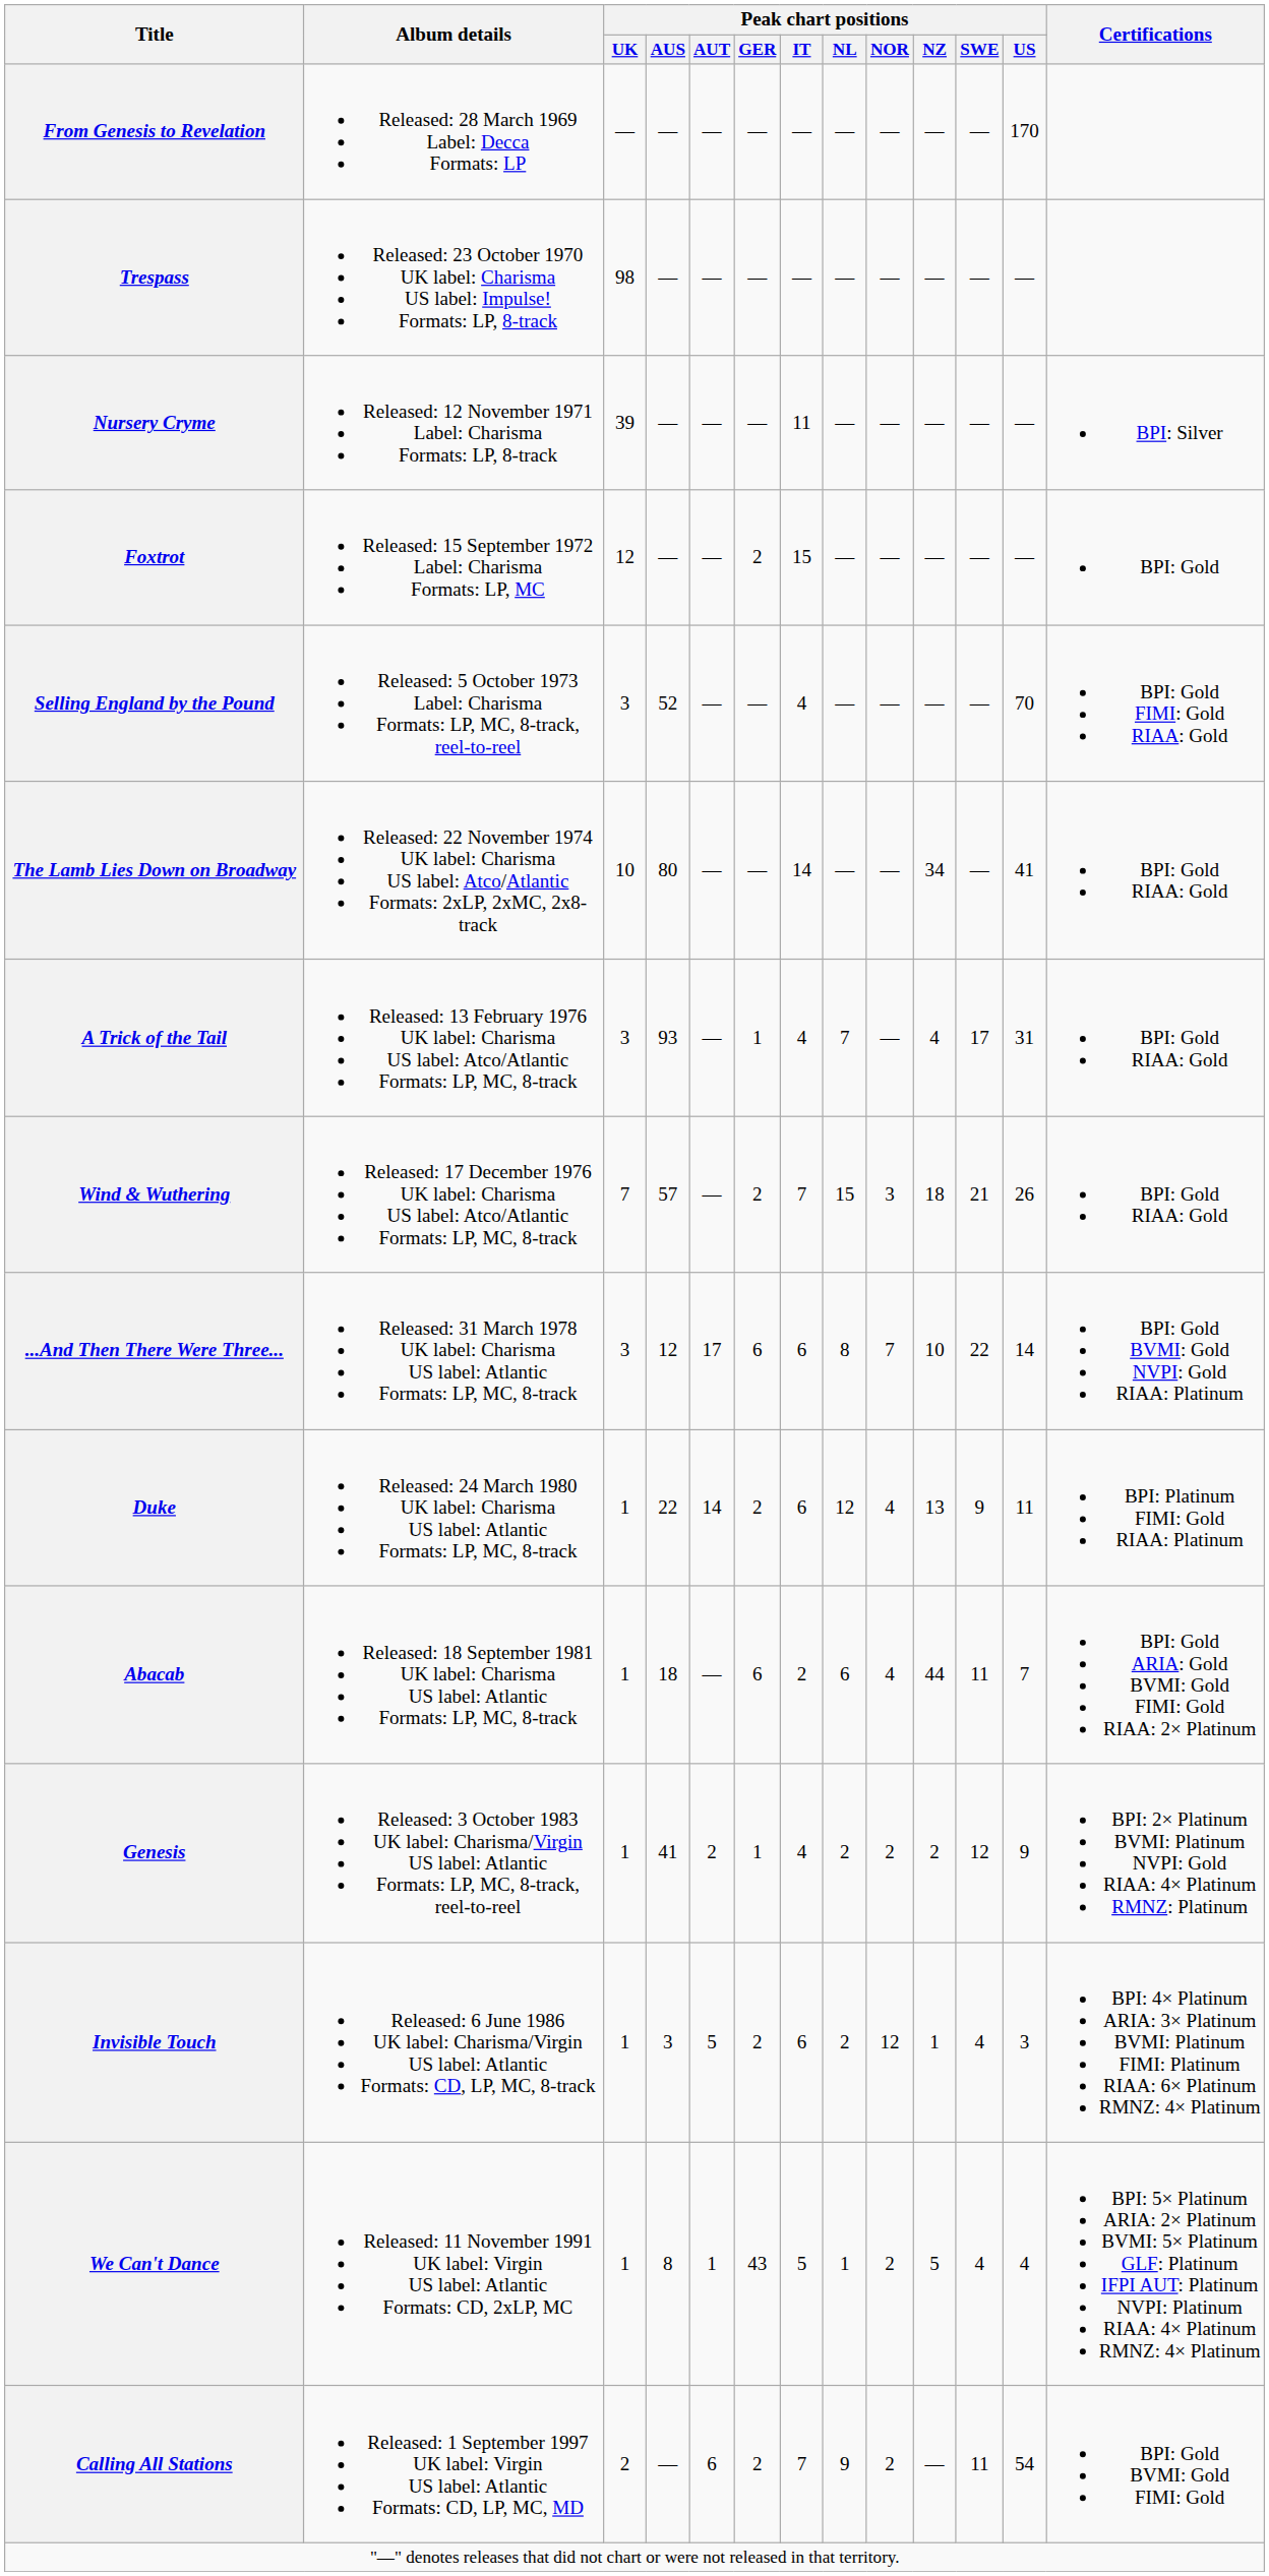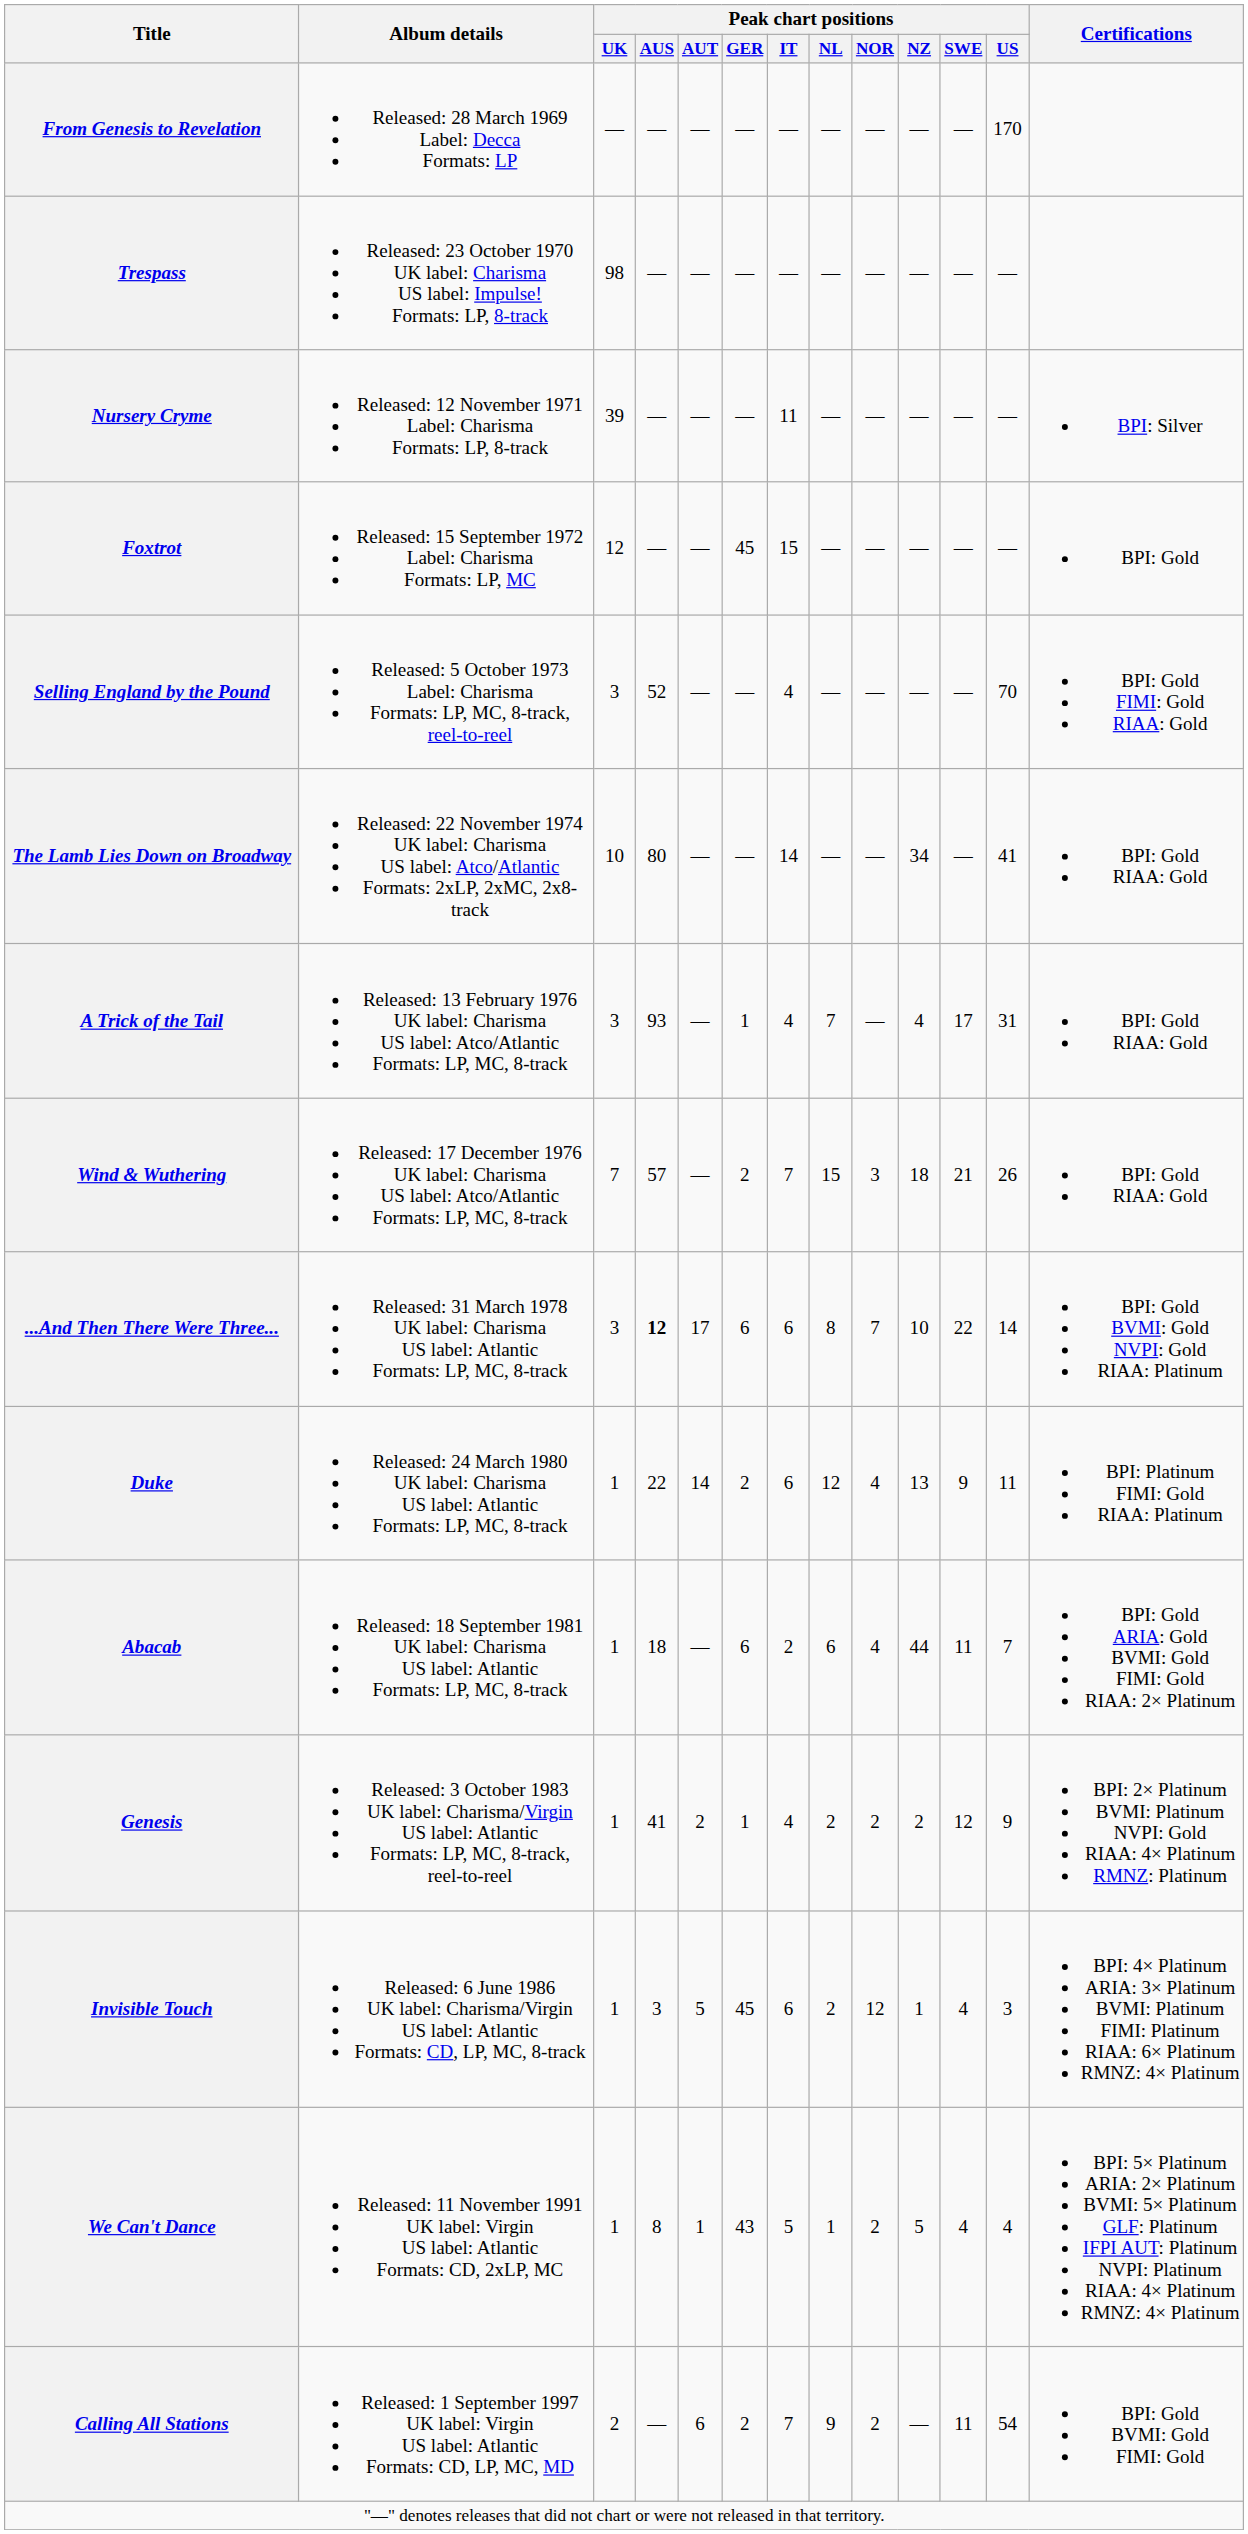 <table class="wikitable plainrowheaders" style="text-align:center;">
 <tr>
 <th rowspan="2" scope="col" style="width:15em;">Title</th>
 <th rowspan="2" scope="col" style="width:15em;">Album details</th>
 <th colspan="10">Peak chart positions</th>
 <th rowspan="2"><a href='#'>Certifications</a></th>
 </tr>
 <tr>
 <th scope="col" style="width:2em;font-size:90%;"><a href='#'>UK</a><br></th>
 <th scope="col" style="width:2em;font-size:90%;"><a href='#'>AUS</a><br></th>
 <th scope="col" style="width:2em;font-size:90%;"><a href='#'>AUT</a><br></th>
 <th scope="col" style="width:2em;font-size:90%;"><a href='#'>GER</a><br></th>
 <th scope="col" style="width:2em;font-size:90%;"><a href='#'>IT</a><br></th>
 <th scope="col" style="width:2em;font-size:90%;"><a href='#'>NL</a><br></th>
 <th scope="col" style="width:2em;font-size:90%;"><a href='#'>NOR</a><br></th>
 <th scope="col" style="width:2em;font-size:90%;"><a href='#'>NZ</a><br></th>
 <th scope="col" style="width:2em;font-size:90%;"><a href='#'>SWE</a><br></th>
 <th scope="col" style="width:2em;font-size:90%;"><a href='#'>US</a><br></th>
 </tr>
 <tr>
 <th scope="row"><em><a href='#'>From Genesis to Revelation</a></em></th>
 <td><br><ul><li>Released: 28 March 1969</li><li>Label: <a href='#'>Decca</a></li><li>Formats: <a href='#'>LP</a></li></ul></td>
 <td>—</td>
 <td>—</td>
 <td>—</td>
 <td>—</td>
 <td>—</td>
 <td>—</td>
 <td>—</td>
 <td>—</td>
 <td>—</td>
 <td>170</td>
 <td></td>
 </tr>
 <tr>
 <th scope="row"><em><a href='#'>Trespass</a></em></th>
 <td><br><ul><li>Released: 23 October 1970</li><li>UK label: <a href='#'>Charisma</a></li><li>US label: <a href='#'>Impulse!</a></li><li>Formats: LP, <a href='#'>8-track</a></li></ul></td>
 <td>98</td>
 <td>—</td>
 <td>—</td>
 <td>—</td>
 <td>—</td>
 <td>—</td>
 <td>—</td>
 <td>—</td>
 <td>—</td>
 <td>—</td>
 <td></td>
 </tr>
 <tr>
 <th scope="row"><em><a href='#'>Nursery Cryme</a></em></th>
 <td><br><ul><li>Released: 12 November 1971</li><li>Label: Charisma</li><li>Formats: LP, 8-track</li></ul></td>
 <td>39</td>
 <td>—</td>
 <td>—</td>
 <td>—</td>
 <td>11</td>
 <td>—</td>
 <td>—</td>
 <td>—</td>
 <td>—</td>
 <td>—</td>
 <td><br><ul><li><a href='#'>BPI</a>: Silver</li></ul></td>
 </tr>
 <tr>
 <th scope="row"><em><a href='#'>Foxtrot</a></em></th>
 <td><br><ul><li>Released: 15 September 1972</li><li>Label: Charisma</li><li>Formats: LP, <a href='#'>MC</a></li></ul></td>
 <td>12</td>
 <td>—</td>
 <td>—</td>
-<td>2</td>
+<td>45</td>
 <td>15</td>
 <td>—</td>
 <td>—</td>
 <td>—</td>
 <td>—</td>
 <td>—</td>
 <td><br><ul><li>BPI: Gold</li></ul></td>
 </tr>
 <tr>
 <th scope="row"><em><a href='#'>Selling England by the Pound</a></em></th>
 <td><br><ul><li>Released: 5 October 1973</li><li>Label: Charisma</li><li>Formats: LP, MC, 8-track, <a href='#'>reel-to-reel</a></li></ul></td>
 <td>3</td>
 <td>52</td>
 <td>—</td>
 <td>—</td>
 <td>4</td>
 <td>—</td>
 <td>—</td>
 <td>—</td>
 <td>—</td>
 <td>70</td>
 <td><br><ul><li>BPI: Gold</li><li><a href='#'>FIMI</a>: Gold</li><li><a href='#'>RIAA</a>: Gold</li></ul></td>
 </tr>
 <tr>
 <th scope="row"><em><a href='#'>The Lamb Lies Down on Broadway</a></em></th>
 <td><br><ul><li>Released: 22 November 1974</li><li>UK label: Charisma</li><li>US label: <a href='#'>Atco</a>/<a href='#'>Atlantic</a></li><li>Formats: 2xLP, 2xMC, 2x8-track</li></ul></td>
 <td>10</td>
 <td>80</td>
 <td>—</td>
 <td>—</td>
 <td>14</td>
 <td>—</td>
 <td>—</td>
 <td>34</td>
 <td>—</td>
 <td>41</td>
 <td><br><ul><li>BPI: Gold</li><li>RIAA: Gold</li></ul></td>
 </tr>
 <tr>
 <th scope="row"><em><a href='#'>A Trick of the Tail</a></em></th>
 <td><br><ul><li>Released: 13 February 1976</li><li>UK label: Charisma</li><li>US label: Atco/Atlantic</li><li>Formats: LP, MC, 8-track</li></ul></td>
 <td>3</td>
 <td>93</td>
 <td>—</td>
 <td>1</td>
 <td>4</td>
 <td>7</td>
 <td>—</td>
 <td>4</td>
 <td>17</td>
 <td>31</td>
 <td><br><ul><li>BPI: Gold</li><li>RIAA: Gold</li></ul></td>
 </tr>
 <tr>
 <th scope="row"><em><a href='#'>Wind & Wuthering</a></em></th>
 <td><br><ul><li>Released: 17 December 1976</li><li>UK label: Charisma</li><li>US label: Atco/Atlantic</li><li>Formats: LP, MC, 8-track</li></ul></td>
 <td>7</td>
 <td>57</td>
 <td>—</td>
 <td>2</td>
 <td>7</td>
 <td>15</td>
 <td>3</td>
 <td>18</td>
 <td>21</td>
 <td>26</td>
 <td><br><ul><li>BPI: Gold</li><li>RIAA: Gold</li></ul></td>
 </tr>
 <tr>
 <th scope="row"><em><a href='#'>...And Then There Were Three...</a></em></th>
 <td><br><ul><li>Released: 31 March 1978</li><li>UK label: Charisma</li><li>US label: Atlantic</li><li>Formats: LP, MC, 8-track</li></ul></td>
 <td>3</td>
-<td>12</td>
+<td><strong>12</strong></td>
 <td>17</td>
 <td>6</td>
 <td>6</td>
 <td>8</td>
 <td>7</td>
 <td>10</td>
 <td>22</td>
 <td>14</td>
 <td><br><ul><li>BPI: Gold</li><li><a href='#'>BVMI</a>: Gold</li><li><a href='#'>NVPI</a>: Gold</li><li>RIAA: Platinum</li></ul></td>
 </tr>
 <tr>
 <th scope="row"><em><a href='#'>Duke</a></em></th>
 <td><br><ul><li>Released: 24 March 1980</li><li>UK label: Charisma</li><li>US label: Atlantic</li><li>Formats: LP, MC, 8-track</li></ul></td>
 <td>1</td>
 <td>22</td>
 <td>14</td>
 <td>2</td>
 <td>6</td>
 <td>12</td>
 <td>4</td>
 <td>13</td>
 <td>9</td>
 <td>11</td>
 <td><br><ul><li>BPI: Platinum</li><li>FIMI: Gold</li><li>RIAA: Platinum</li></ul></td>
 </tr>
 <tr>
 <th scope="row"><em><a href='#'>Abacab</a></em></th>
 <td><br><ul><li>Released: 18 September 1981</li><li>UK label: Charisma</li><li>US label: Atlantic</li><li>Formats: LP, MC, 8-track</li></ul></td>
 <td>1</td>
 <td>18</td>
 <td>—</td>
 <td>6</td>
 <td>2</td>
 <td>6</td>
 <td>4</td>
 <td>44</td>
 <td>11</td>
 <td>7</td>
 <td><br><ul><li>BPI: Gold</li><li><a href='#'>ARIA</a>: Gold</li><li>BVMI: Gold</li><li>FIMI: Gold</li><li>RIAA: 2× Platinum</li></ul></td>
 </tr>
 <tr>
 <th scope="row"><em><a href='#'>Genesis</a></em></th>
 <td><br><ul><li>Released: 3 October 1983</li><li>UK label: Charisma/<a href='#'>Virgin</a></li><li>US label: Atlantic</li><li>Formats: LP, MC, 8-track, reel-to-reel</li></ul></td>
 <td>1</td>
 <td>41</td>
 <td>2</td>
 <td>1</td>
 <td>4</td>
 <td>2</td>
 <td>2</td>
 <td>2</td>
 <td>12</td>
 <td>9</td>
 <td><br><ul><li>BPI: 2× Platinum</li><li>BVMI: Platinum</li><li>NVPI: Gold</li><li>RIAA: 4× Platinum</li><li><a href='#'>RMNZ</a>: Platinum</li></ul></td>
 </tr>
 <tr>
 <th scope="row"><em><a href='#'>Invisible Touch</a></em></th>
 <td><br><ul><li>Released: 6 June 1986</li><li>UK label: Charisma/Virgin</li><li>US label: Atlantic</li><li>Formats: <a href='#'>CD</a>, LP, MC, 8-track</li></ul></td>
 <td>1</td>
 <td>3</td>
 <td>5</td>
-<td>2</td>
+<td>45</td>
 <td>6</td>
 <td>2</td>
 <td>12</td>
 <td>1</td>
 <td>4</td>
 <td>3</td>
 <td><br><ul><li>BPI: 4× Platinum</li><li>ARIA: 3× Platinum</li><li>BVMI: Platinum</li><li>FIMI: Platinum</li><li>RIAA: 6× Platinum</li><li>RMNZ: 4× Platinum</li></ul></td>
 </tr>
 <tr>
 <th scope="row"><em><a href='#'>We Can't Dance</a></em></th>
 <td><br><ul><li>Released: 11 November 1991</li><li>UK label: Virgin</li><li>US label: Atlantic</li><li>Formats: CD, 2xLP, MC</li></ul></td>
 <td>1</td>
 <td>8</td>
 <td>1</td>
 <td>43</td>
 <td>5</td>
 <td>1</td>
 <td>2</td>
 <td>5</td>
 <td>4</td>
 <td>4</td>
 <td><br><ul><li>BPI: 5× Platinum</li><li>ARIA: 2× Platinum</li><li>BVMI: 5× Platinum</li><li><a href='#'>GLF</a>: Platinum</li><li><a href='#'>IFPI AUT</a>: Platinum</li><li>NVPI: Platinum</li><li>RIAA: 4× Platinum</li><li>RMNZ: 4× Platinum</li></ul></td>
 </tr>
 <tr>
 <th scope="row"><em><a href='#'>Calling All Stations</a></em></th>
 <td><br><ul><li>Released: 1 September 1997</li><li>UK label: Virgin</li><li>US label: Atlantic</li><li>Formats: CD, LP, MC, <a href='#'>MD</a></li></ul></td>
 <td>2</td>
 <td>—</td>
 <td>6</td>
 <td>2</td>
 <td>7</td>
 <td>9</td>
 <td>2</td>
 <td>—</td>
 <td>11</td>
 <td>54</td>
 <td><br><ul><li>BPI: Gold</li><li>BVMI: Gold</li><li>FIMI: Gold</li></ul></td>
 </tr>
 <tr>
 <td colspan="13" style="font-size:90%">"—" denotes releases that did not chart or were not released in that territory.</td>
 </tr>
 </table>
